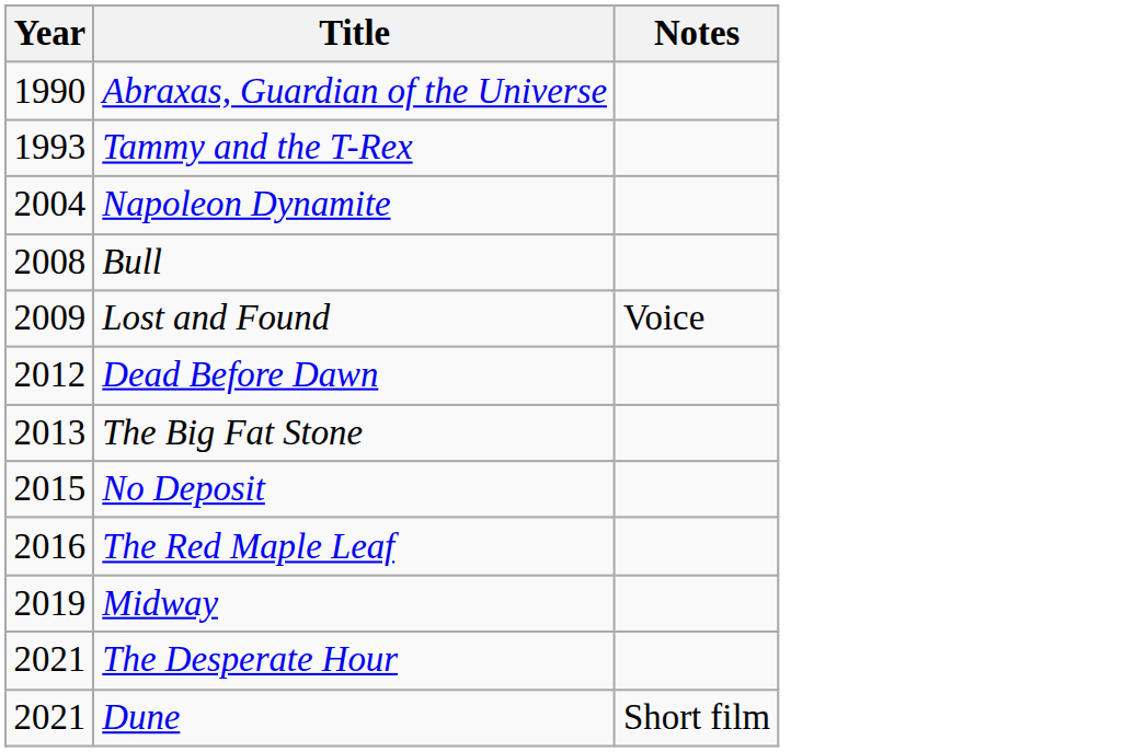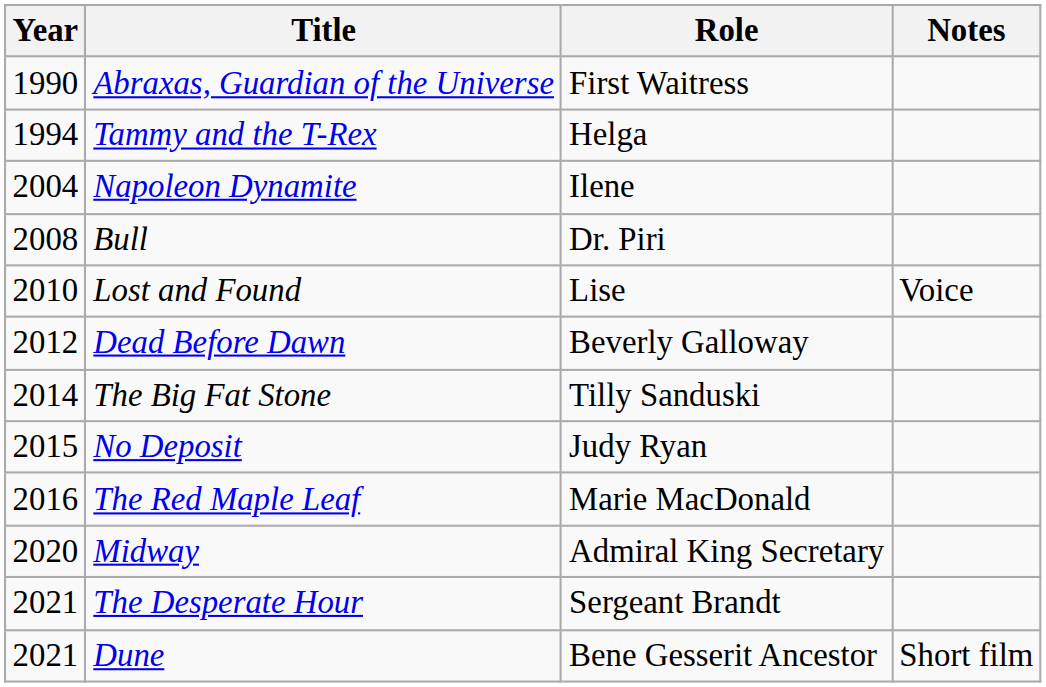 <table class="wikitable sortable">
 <tr>
 <th>Year</th>
 <th>Title</th>
+<th>Role</th>
 <th class="unsortable">Notes</th>
 </tr>
 <tr>
 <td>1990</td>
 <td><em><a href='#'>Abraxas, Guardian of the Universe</a></em></td>
+<td>First Waitress</td>
 <td></td>
 </tr>
 <tr>
-<td>1993</td>
+<td>1994</td>
 <td><em><a href='#'>Tammy and the T-Rex</a></em></td>
+<td>Helga</td>
 <td></td>
 </tr>
 <tr>
 <td>2004</td>
 <td><em><a href='#'>Napoleon Dynamite</a></em></td>
+<td>Ilene</td>
 <td></td>
 </tr>
 <tr>
 <td>2008</td>
 <td><em>Bull</em></td>
+<td>Dr. Piri</td>
 <td></td>
 </tr>
 <tr>
-<td>2009</td>
+<td>2010</td>
 <td><em>Lost and Found</em></td>
+<td>Lise</td>
 <td>Voice</td>
 </tr>
 <tr>
 <td>2012</td>
 <td><em><a href='#'>Dead Before Dawn</a></em></td>
+<td>Beverly Galloway</td>
 <td></td>
 </tr>
 <tr>
-<td>2013</td>
+<td>2014</td>
 <td data-sort-value="Big Fat Stone, The"><em>The Big Fat Stone</em></td>
+<td>Tilly Sanduski</td>
 <td></td>
 </tr>
 <tr>
 <td>2015</td>
 <td><em><a href='#'>No Deposit</a></em></td>
+<td>Judy Ryan</td>
 <td></td>
 </tr>
 <tr>
 <td>2016</td>
 <td data-sort-value="Red Maple Leaf, The"><em><a href='#'>The Red Maple Leaf</a></em></td>
+<td>Marie MacDonald</td>
 <td></td>
 </tr>
 <tr>
-<td>2019</td>
+<td>2020</td>
 <td><em><a href='#'>Midway</a></em></td>
+<td>Admiral King Secretary</td>
 <td></td>
 </tr>
 <tr>
 <td>2021</td>
 <td data-sort-value="Desperate Hour, The"><em><a href='#'>The Desperate Hour</a></em></td>
+<td>Sergeant Brandt</td>
 <td></td>
 </tr>
 <tr>
 <td>2021</td>
 <td><em><a href='#'>Dune</a></em></td>
+<td>Bene Gesserit Ancestor</td>
 <td>Short film</td>
 </tr>
 </table>
